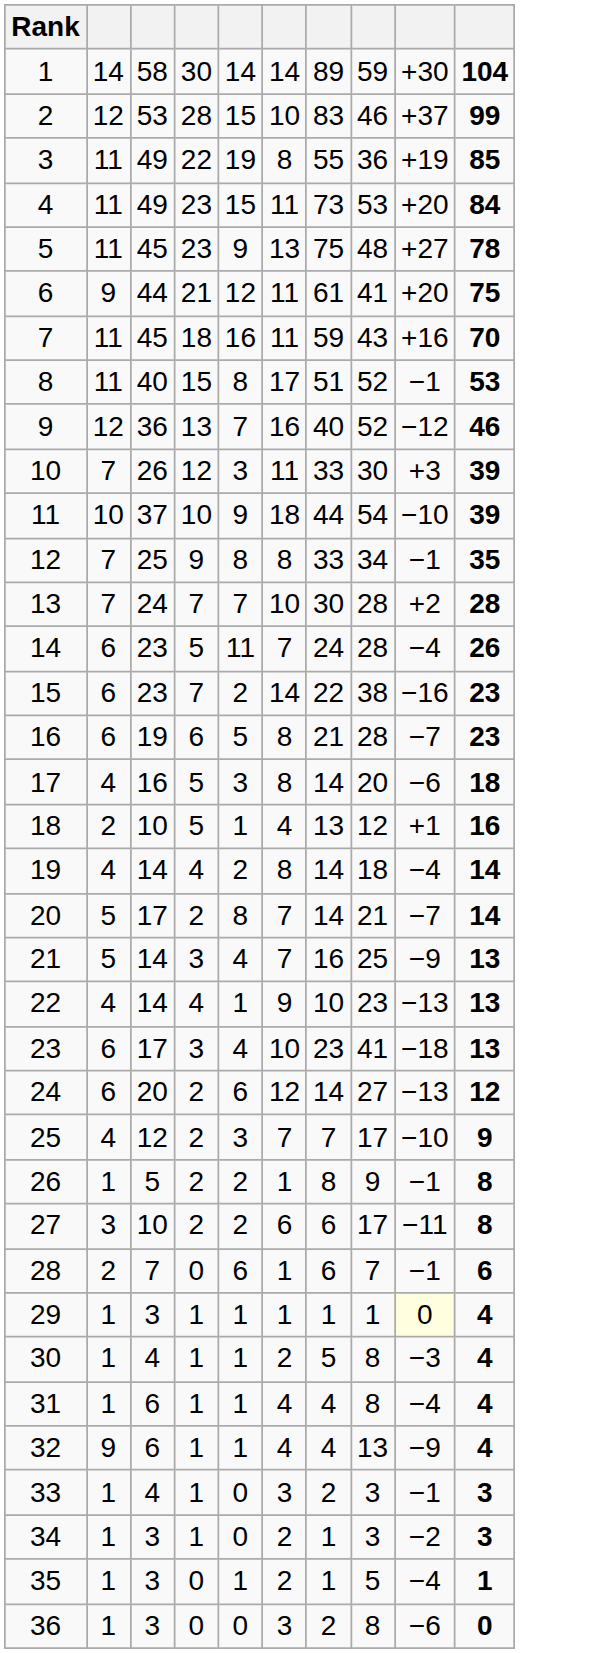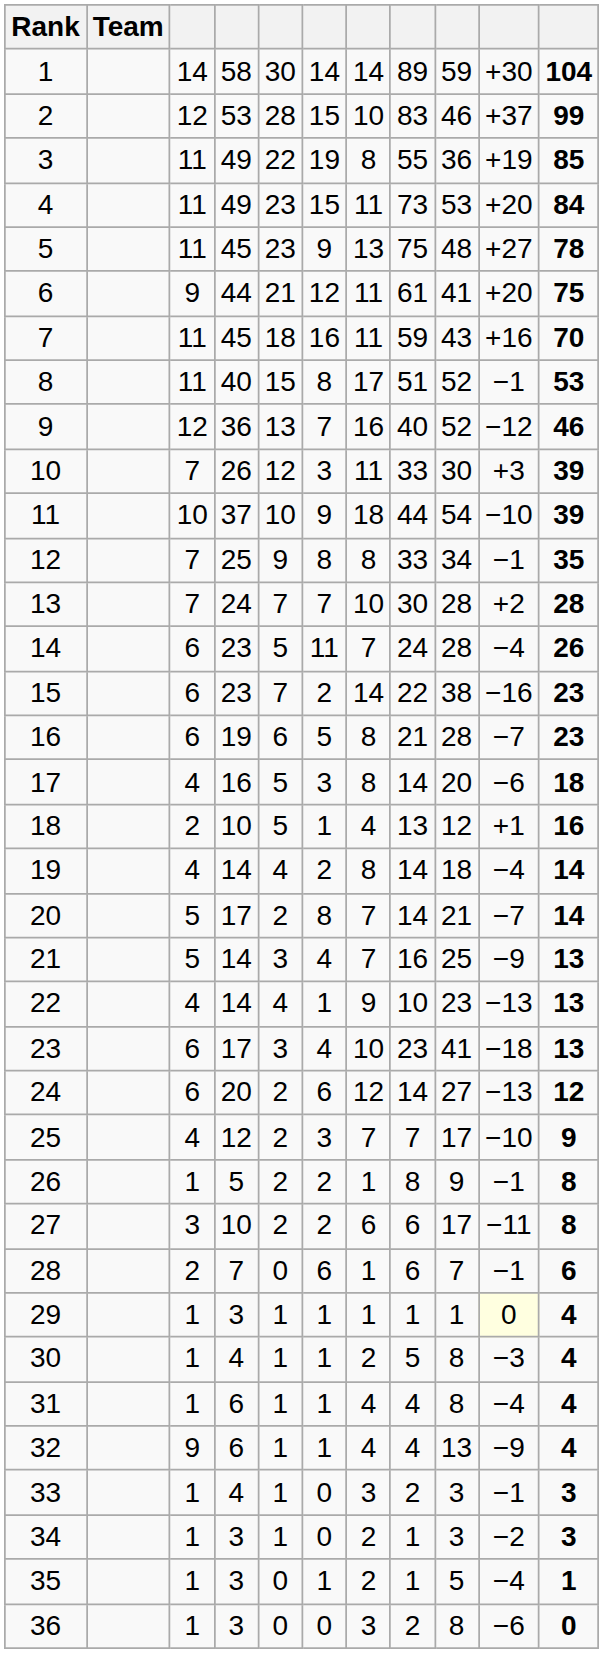 <table class="wikitable sortable" style="text-align:center">
 <tr>
 <th>Rank</th>
+<th>Team</th>
 <th></th>
 <th></th>
 <th></th>
 <th></th>
 <th></th>
 <th></th>
 <th></th>
 <th></th>
 <th></th>
 </tr>
 <tr>
 <td>1</td>
+<td align=left></td>
 <td>14</td>
 <td>58</td>
 <td>30</td>
 <td>14</td>
 <td>14</td>
 <td>89</td>
 <td>59</td>
 <td>+30</td>
 <td><strong>104</strong></td>
 </tr>
 <tr>
 <td>2</td>
+<td align=left></td>
 <td>12</td>
 <td>53</td>
 <td>28</td>
 <td>15</td>
 <td>10</td>
 <td>83</td>
 <td>46</td>
 <td>+37</td>
 <td><strong>99</strong></td>
 </tr>
 <tr>
 <td>3</td>
+<td align=left></td>
 <td>11</td>
 <td>49</td>
 <td>22</td>
 <td>19</td>
 <td>8</td>
 <td>55</td>
 <td>36</td>
 <td>+19</td>
 <td><strong>85</strong></td>
 </tr>
 <tr>
 <td>4</td>
+<td align=left></td>
 <td>11</td>
 <td>49</td>
 <td>23</td>
 <td>15</td>
 <td>11</td>
 <td>73</td>
 <td>53</td>
 <td>+20</td>
 <td><strong>84</strong></td>
 </tr>
 <tr>
 <td>5</td>
+<td align=left></td>
 <td>11</td>
 <td>45</td>
 <td>23</td>
 <td>9</td>
 <td>13</td>
 <td>75</td>
 <td>48</td>
 <td>+27</td>
 <td><strong>78</strong></td>
 </tr>
 <tr>
 <td>6</td>
+<td align=left></td>
 <td>9</td>
 <td>44</td>
 <td>21</td>
 <td>12</td>
 <td>11</td>
 <td>61</td>
 <td>41</td>
 <td>+20</td>
 <td><strong>75</strong></td>
 </tr>
 <tr>
 <td>7</td>
+<td align=left></td>
 <td>11</td>
 <td>45</td>
 <td>18</td>
 <td>16</td>
 <td>11</td>
 <td>59</td>
 <td>43</td>
 <td>+16</td>
 <td><strong>70</strong></td>
 </tr>
 <tr>
 <td>8</td>
+<td align=left></td>
 <td>11</td>
 <td>40</td>
 <td>15</td>
 <td>8</td>
 <td>17</td>
 <td>51</td>
 <td>52</td>
 <td>−1</td>
 <td><strong>53</strong></td>
 </tr>
 <tr>
 <td>9</td>
+<td align=left></td>
 <td>12</td>
 <td>36</td>
 <td>13</td>
 <td>7</td>
 <td>16</td>
 <td>40</td>
 <td>52</td>
 <td>−12</td>
 <td><strong>46</strong></td>
 </tr>
 <tr>
 <td>10</td>
+<td align=left></td>
 <td>7</td>
 <td>26</td>
 <td>12</td>
 <td>3</td>
 <td>11</td>
 <td>33</td>
 <td>30</td>
 <td>+3</td>
 <td><strong>39</strong></td>
 </tr>
 <tr>
 <td>11</td>
+<td align=left></td>
 <td>10</td>
 <td>37</td>
 <td>10</td>
 <td>9</td>
 <td>18</td>
 <td>44</td>
 <td>54</td>
 <td>−10</td>
 <td><strong>39</strong></td>
 </tr>
 <tr>
 <td>12</td>
+<td align=left></td>
 <td>7</td>
 <td>25</td>
 <td>9</td>
 <td>8</td>
 <td>8</td>
 <td>33</td>
 <td>34</td>
 <td>−1</td>
 <td><strong>35</strong></td>
 </tr>
 <tr>
 <td>13</td>
+<td align=left></td>
 <td>7</td>
 <td>24</td>
 <td>7</td>
 <td>7</td>
 <td>10</td>
 <td>30</td>
 <td>28</td>
 <td>+2</td>
 <td><strong>28</strong></td>
 </tr>
 <tr>
 <td>14</td>
+<td align=left></td>
 <td>6</td>
 <td>23</td>
 <td>5</td>
 <td>11</td>
 <td>7</td>
 <td>24</td>
 <td>28</td>
 <td>−4</td>
 <td><strong>26</strong></td>
 </tr>
 <tr>
 <td>15</td>
+<td align=left></td>
 <td>6</td>
 <td>23</td>
 <td>7</td>
 <td>2</td>
 <td>14</td>
 <td>22</td>
 <td>38</td>
 <td>−16</td>
 <td><strong>23</strong></td>
 </tr>
 <tr>
 <td>16</td>
+<td align=left></td>
 <td>6</td>
 <td>19</td>
 <td>6</td>
 <td>5</td>
 <td>8</td>
 <td>21</td>
 <td>28</td>
 <td>−7</td>
 <td><strong>23</strong></td>
 </tr>
 <tr>
 <td>17</td>
+<td align=left></td>
 <td>4</td>
 <td>16</td>
 <td>5</td>
 <td>3</td>
 <td>8</td>
 <td>14</td>
 <td>20</td>
 <td>−6</td>
 <td><strong>18</strong></td>
 </tr>
 <tr>
 <td>18</td>
+<td align=left></td>
 <td>2</td>
 <td>10</td>
 <td>5</td>
 <td>1</td>
 <td>4</td>
 <td>13</td>
 <td>12</td>
 <td>+1</td>
 <td><strong>16</strong></td>
 </tr>
 <tr>
 <td>19</td>
+<td align=left></td>
 <td>4</td>
 <td>14</td>
 <td>4</td>
 <td>2</td>
 <td>8</td>
 <td>14</td>
 <td>18</td>
 <td>−4</td>
 <td><strong>14</strong></td>
 </tr>
 <tr>
 <td>20</td>
+<td align=left></td>
 <td>5</td>
 <td>17</td>
 <td>2</td>
 <td>8</td>
 <td>7</td>
 <td>14</td>
 <td>21</td>
 <td>−7</td>
 <td><strong>14</strong></td>
 </tr>
 <tr>
 <td>21</td>
+<td align=left></td>
 <td>5</td>
 <td>14</td>
 <td>3</td>
 <td>4</td>
 <td>7</td>
 <td>16</td>
 <td>25</td>
 <td>−9</td>
 <td><strong>13</strong></td>
 </tr>
 <tr>
 <td>22</td>
+<td align=left></td>
 <td>4</td>
 <td>14</td>
 <td>4</td>
 <td>1</td>
 <td>9</td>
 <td>10</td>
 <td>23</td>
 <td>−13</td>
 <td><strong>13</strong></td>
 </tr>
 <tr>
 <td>23</td>
+<td align=left></td>
 <td>6</td>
 <td>17</td>
 <td>3</td>
 <td>4</td>
 <td>10</td>
 <td>23</td>
 <td>41</td>
 <td>−18</td>
 <td><strong>13</strong></td>
 </tr>
 <tr>
 <td>24</td>
+<td align=left></td>
 <td>6</td>
 <td>20</td>
 <td>2</td>
 <td>6</td>
 <td>12</td>
 <td>14</td>
 <td>27</td>
 <td>−13</td>
 <td><strong>12</strong></td>
 </tr>
 <tr>
 <td>25</td>
+<td align=left></td>
 <td>4</td>
 <td>12</td>
 <td>2</td>
 <td>3</td>
 <td>7</td>
 <td>7</td>
 <td>17</td>
 <td>−10</td>
 <td><strong>9</strong></td>
 </tr>
 <tr>
 <td>26</td>
+<td align=left></td>
 <td>1</td>
 <td>5</td>
 <td>2</td>
 <td>2</td>
 <td>1</td>
 <td>8</td>
 <td>9</td>
 <td>−1</td>
 <td><strong>8</strong></td>
 </tr>
 <tr>
 <td>27</td>
+<td align=left></td>
 <td>3</td>
 <td>10</td>
 <td>2</td>
 <td>2</td>
 <td>6</td>
 <td>6</td>
 <td>17</td>
 <td>−11</td>
 <td><strong>8</strong></td>
 </tr>
 <tr>
 <td>28</td>
+<td align=left></td>
 <td>2</td>
 <td>7</td>
 <td>0</td>
 <td>6</td>
 <td>1</td>
 <td>6</td>
 <td>7</td>
 <td>−1</td>
 <td><strong>6</strong></td>
 </tr>
 <tr>
 <td>29</td>
+<td align=left></td>
 <td>1</td>
 <td>3</td>
 <td>1</td>
 <td>1</td>
 <td>1</td>
 <td>1</td>
 <td>1</td>
 <td style="background: lightyellow;">0</td>
 <td><strong>4</strong></td>
 </tr>
 <tr>
 <td>30</td>
+<td align=left></td>
 <td>1</td>
 <td>4</td>
 <td>1</td>
 <td>1</td>
 <td>2</td>
 <td>5</td>
 <td>8</td>
 <td>−3</td>
 <td><strong>4</strong></td>
 </tr>
 <tr>
 <td>31</td>
+<td align=left></td>
 <td>1</td>
 <td>6</td>
 <td>1</td>
 <td>1</td>
 <td>4</td>
 <td>4</td>
 <td>8</td>
 <td>−4</td>
 <td><strong>4</strong></td>
 </tr>
 <tr>
 <td>32</td>
+<td align=left></td>
 <td>9</td>
 <td>6</td>
 <td>1</td>
 <td>1</td>
 <td>4</td>
 <td>4</td>
 <td>13</td>
 <td>−9</td>
 <td><strong>4</strong></td>
 </tr>
 <tr>
 <td>33</td>
+<td align=left></td>
 <td>1</td>
 <td>4</td>
 <td>1</td>
 <td>0</td>
 <td>3</td>
 <td>2</td>
 <td>3</td>
 <td>−1</td>
 <td><strong>3</strong></td>
 </tr>
 <tr>
 <td>34</td>
+<td align=left></td>
 <td>1</td>
 <td>3</td>
 <td>1</td>
 <td>0</td>
 <td>2</td>
 <td>1</td>
 <td>3</td>
 <td>−2</td>
 <td><strong>3</strong></td>
 </tr>
 <tr>
 <td>35</td>
+<td align=left></td>
 <td>1</td>
 <td>3</td>
 <td>0</td>
 <td>1</td>
 <td>2</td>
 <td>1</td>
 <td>5</td>
 <td>−4</td>
 <td><strong>1</strong></td>
 </tr>
 <tr>
 <td>36</td>
+<td align=left></td>
 <td>1</td>
 <td>3</td>
 <td>0</td>
 <td>0</td>
 <td>3</td>
 <td>2</td>
 <td>8</td>
 <td>−6</td>
 <td><strong>0</strong></td>
 </tr>
 </table>
